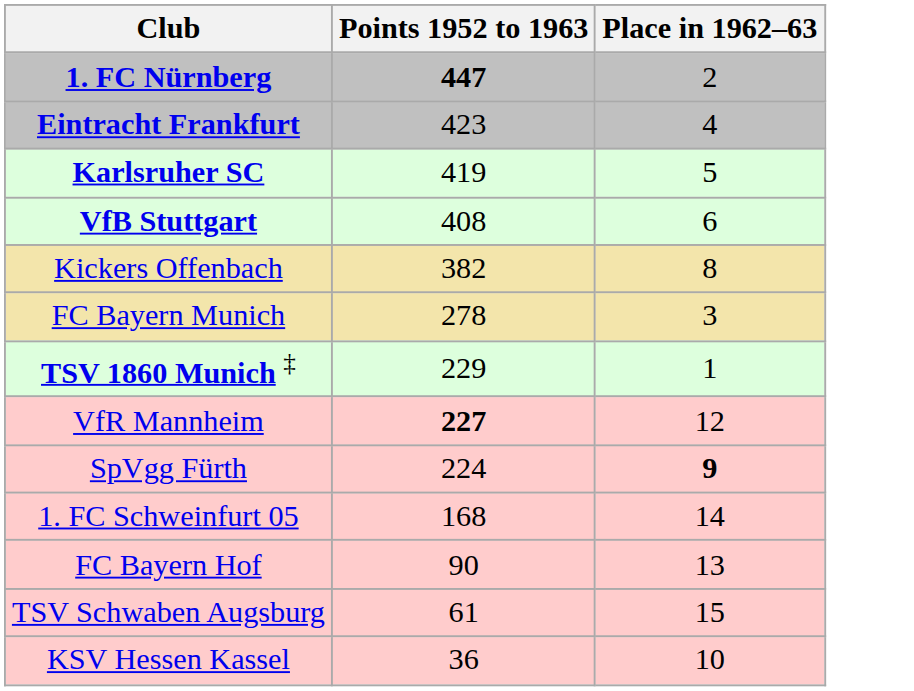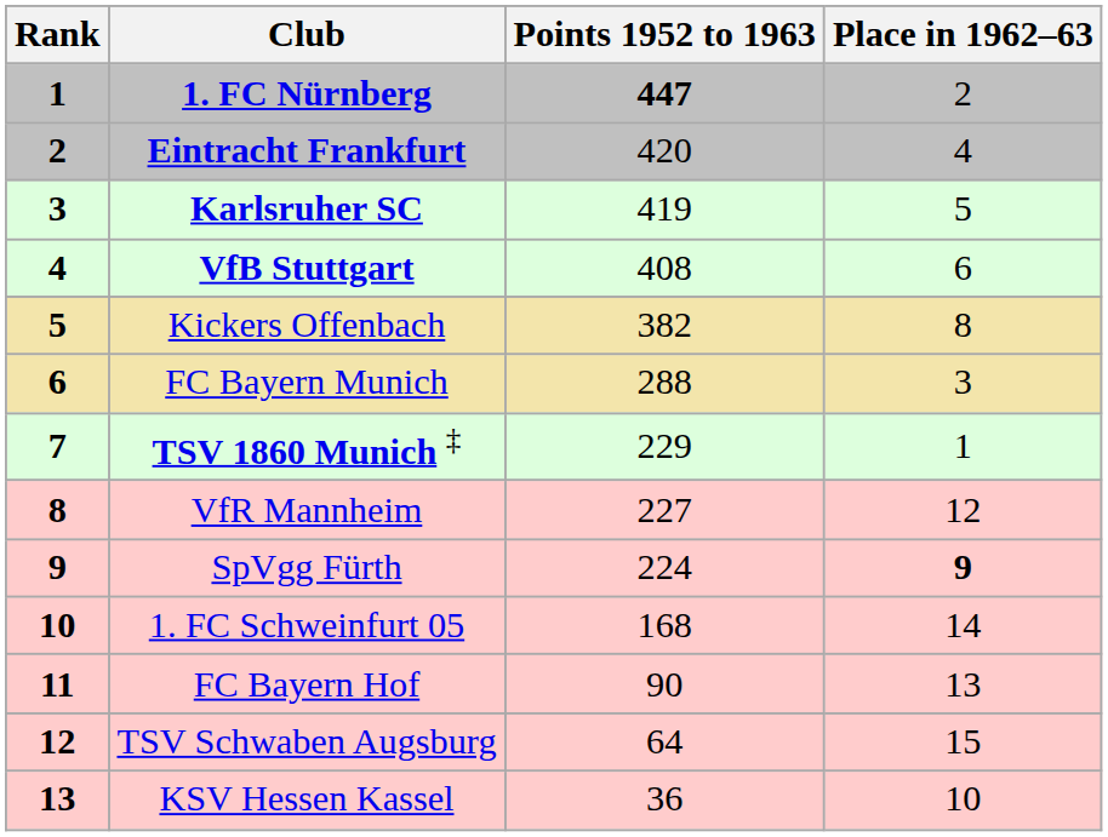 <table class="wikitable">
 <tr>
+<th>Rank</th>
 <th>Club</th>
 <th>Points 1952 to 1963</th>
 <th>Place in 1962–63</th>
 </tr>
 <tr align="center">
+<td bgcolor="#C0C0C0"><strong>1</strong></td>
 <td bgcolor="#C0C0C0"><strong><a href='#'>1. FC Nürnberg</a></strong></td>
 <td bgcolor="#C0C0C0"><strong>447</strong></td>
 <td bgcolor="#C0C0C0">2</td>
 </tr>
 <tr align="center">
+<td bgcolor="#C0C0C0"><strong>2</strong></td>
 <td bgcolor="#C0C0C0"><strong><a href='#'>Eintracht Frankfurt</a></strong></td>
-<td bgcolor="#C0C0C0">423</td>
+<td bgcolor="#C0C0C0">420</td>
 <td bgcolor="#C0C0C0">4</td>
 </tr>
 <tr align="center">
+<td bgcolor="#ddffdd"><strong>3</strong></td>
 <td bgcolor="#ddffdd"><strong><a href='#'>Karlsruher SC</a></strong></td>
 <td bgcolor="#ddffdd">419</td>
 <td bgcolor="#ddffdd">5</td>
 </tr>
 <tr align="center">
+<td bgcolor="#ddffdd"><strong>4</strong></td>
 <td bgcolor="#ddffdd"><strong><a href='#'>VfB Stuttgart</a></strong></td>
 <td bgcolor="#ddffdd">408</td>
 <td bgcolor="#ddffdd">6</td>
 </tr>
 <tr align="center">
+<td bgcolor="#F3E5AB"><strong>5</strong></td>
 <td bgcolor="#F3E5AB"><a href='#'>Kickers Offenbach</a></td>
 <td bgcolor="#F3E5AB">382</td>
 <td bgcolor="#F3E5AB">8</td>
 </tr>
 <tr align="center">
+<td bgcolor="#F3E5AB"><strong>6</strong></td>
 <td bgcolor="#F3E5AB"><a href='#'>FC Bayern Munich</a></td>
-<td bgcolor="#F3E5AB">278</td>
+<td bgcolor="#F3E5AB">288</td>
 <td bgcolor="#F3E5AB">3</td>
 </tr>
 <tr align="center">
+<td bgcolor="#ddffdd"><strong>7</strong></td>
 <td bgcolor="#ddffdd"><strong><a href='#'>TSV 1860 Munich</a></strong> <sup>‡</sup></td>
 <td bgcolor="#ddffdd">229</td>
 <td bgcolor="#ddffdd">1</td>
 </tr>
 <tr align="center">
+<td bgcolor="#ffcccc"><strong>8</strong></td>
 <td bgcolor="#ffcccc"><a href='#'>VfR Mannheim</a></td>
-<td bgcolor="#ffcccc"><strong>227</strong></td>
+<td bgcolor="#ffcccc">227</td>
 <td bgcolor="#ffcccc">12</td>
 </tr>
 <tr align="center">
+<td bgcolor="#ffcccc"><strong>9</strong></td>
 <td bgcolor="#ffcccc"><a href='#'>SpVgg Fürth</a></td>
 <td bgcolor="#ffcccc">224</td>
 <td bgcolor="#ffcccc"><strong>9</strong></td>
 </tr>
 <tr align="center">
+<td bgcolor="#ffcccc"><strong>10</strong></td>
 <td bgcolor="#ffcccc"><a href='#'>1. FC Schweinfurt 05</a></td>
 <td bgcolor="#ffcccc">168</td>
 <td bgcolor="#ffcccc">14</td>
 </tr>
 <tr align="center">
+<td bgcolor="#ffcccc"><strong>11</strong></td>
 <td bgcolor="#ffcccc"><a href='#'>FC Bayern Hof</a></td>
 <td bgcolor="#ffcccc">90</td>
 <td bgcolor="#ffcccc">13</td>
 </tr>
 <tr align="center">
+<td bgcolor="#ffcccc"><strong>12</strong></td>
 <td bgcolor="#ffcccc"><a href='#'>TSV Schwaben Augsburg</a></td>
-<td bgcolor="#ffcccc">61</td>
+<td bgcolor="#ffcccc">64</td>
 <td bgcolor="#ffcccc">15</td>
 </tr>
 <tr align="center">
+<td bgcolor="#ffcccc"><strong>13</strong></td>
 <td bgcolor="#ffcccc"><a href='#'>KSV Hessen Kassel</a></td>
 <td bgcolor="#ffcccc">36</td>
 <td bgcolor="#ffcccc">10</td>
 </tr>
 </table>
